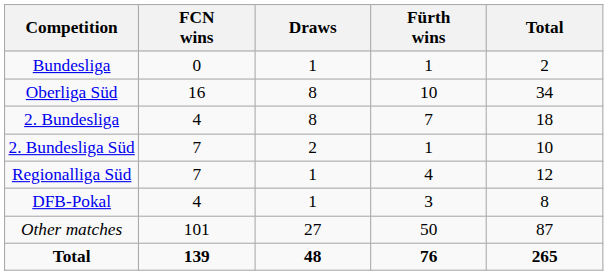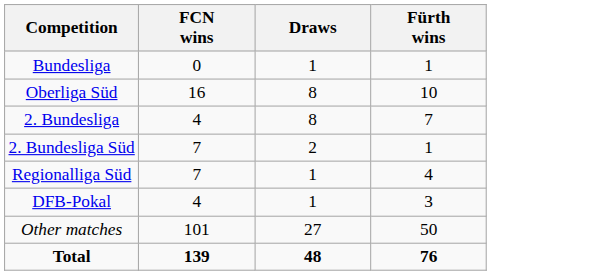 <table class="wikitable alternance" style="text-align:center;">
 <tr>
 <th scope="col">Competition</th>
 <th scope="col" style="width:100px;">FCN <br> wins</th>
 <th scope="col" style="width:100px;">Draws</th>
 <th scope="col" style="width:100px;">Fürth <br> wins</th>
-<th scope="col" style="width:100px;">Total</th>
 </tr>
 <tr>
 <td><a href='#'>Bundesliga</a></td>
 <td>0</td>
 <td>1</td>
 <td>1</td>
-<td>2</td>
 </tr>
 <tr>
 <td><a href='#'>Oberliga Süd</a></td>
 <td>16</td>
 <td>8</td>
 <td>10</td>
-<td>34</td>
 </tr>
 <tr>
 <td><a href='#'>2. Bundesliga</a></td>
 <td>4</td>
 <td>8</td>
 <td>7</td>
-<td>18</td>
 </tr>
 <tr>
 <td><a href='#'>2. Bundesliga Süd</a></td>
 <td>7</td>
 <td>2</td>
 <td>1</td>
-<td>10</td>
 </tr>
 <tr>
 <td><a href='#'>Regionalliga Süd</a></td>
 <td>7</td>
 <td>1</td>
 <td>4</td>
-<td>12</td>
 </tr>
 <tr>
 <td><a href='#'>DFB-Pokal</a></td>
 <td>4</td>
 <td>1</td>
 <td>3</td>
-<td>8</td>
 </tr>
 <tr>
 <td><em>Other matches</em></td>
 <td>101</td>
 <td>27</td>
 <td>50</td>
-<td>87</td>
 </tr>
 <tr>
 <td><strong>Total</strong></td>
 <td><strong>139</strong></td>
 <td><strong>48</strong></td>
 <td><strong>76</strong></td>
-<td><strong>265</strong></td>
 </tr>
 </table>
